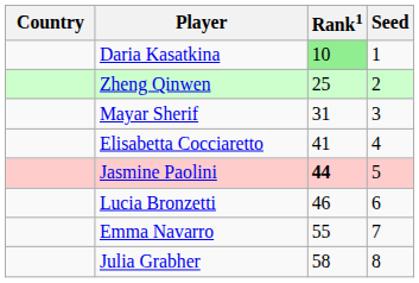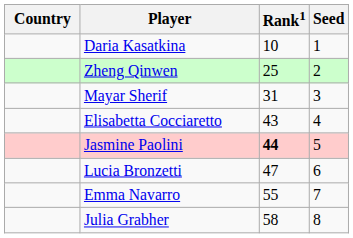 <table class="wikitable" border="1">
 <tr>
 <th width="70">Country</th>
 <th width="175">Player</th>
 <th>Rank<sup>1</sup></th>
 <th>Seed</th>
 </tr>
 <tr>
 <td></td>
 <td><a href='#'>Daria Kasatkina</a></td>
-<td style="background: lightgreen;">10</td>
+<td>10</td>
 <td>1</td>
 </tr>
 <tr bgcolor=#cfc>
 <td></td>
 <td><a href='#'>Zheng Qinwen</a></td>
 <td>25</td>
 <td>2</td>
 </tr>
 <tr>
 <td></td>
 <td><a href='#'>Mayar Sherif</a></td>
 <td>31</td>
 <td>3</td>
 </tr>
 <tr>
 <td></td>
 <td><a href='#'>Elisabetta Cocciaretto</a></td>
-<td>41</td>
+<td>43</td>
 <td>4</td>
 </tr>
 <tr bgcolor=#fcc>
 <td></td>
 <td><a href='#'>Jasmine Paolini</a></td>
 <td><strong>44</strong></td>
 <td>5</td>
 </tr>
 <tr>
 <td></td>
 <td><a href='#'>Lucia Bronzetti</a></td>
-<td>46</td>
+<td>47</td>
 <td>6</td>
 </tr>
 <tr>
 <td></td>
 <td><a href='#'>Emma Navarro</a></td>
 <td>55</td>
 <td>7</td>
 </tr>
 <tr>
 <td></td>
 <td><a href='#'>Julia Grabher</a></td>
 <td>58</td>
 <td>8</td>
 </tr>
 </table>
